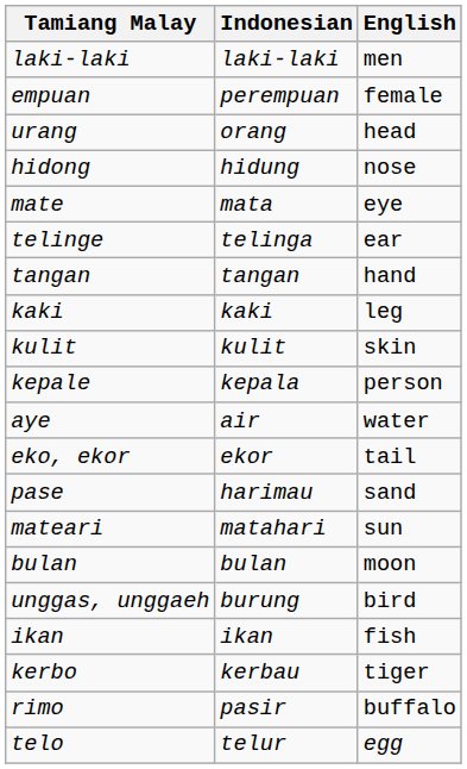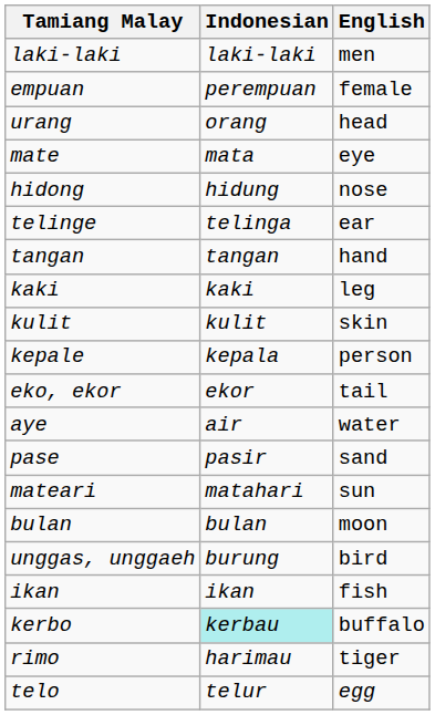 <table class="wikitable">
 <tr>
 <th>Tamiang Malay</th>
 <th>Indonesian</th>
 <th>English</th>
 </tr>
 <tr>
 <td><em>laki-laki</em></td>
 <td><em>laki-laki</em></td>
 <td>men</td>
 </tr>
 <tr>
 <td><em>empuan</em></td>
 <td><em>perempuan</em></td>
 <td>female</td>
 </tr>
 <tr>
 <td><em>urang</em></td>
 <td><em>orang</em></td>
 <td>head</td>
 </tr>
 <tr>
+<td><em>mate</em></td>
+<td><em>mata</em></td>
+<td>eye</td>
+</tr>
+<tr>
 <td><em>hidong</em></td>
 <td><em>hidung</em></td>
 <td>nose</td>
-</tr>
-<tr>
-<td><em>mate</em></td>
-<td><em>mata</em></td>
-<td>eye</td>
 </tr>
 <tr>
 <td><em>telinge</em></td>
 <td><em>telinga</em></td>
 <td>ear</td>
 </tr>
 <tr>
 <td><em>tangan</em></td>
 <td><em>tangan</em></td>
 <td>hand</td>
 </tr>
 <tr>
 <td><em>kaki</em></td>
 <td><em>kaki</em></td>
 <td>leg</td>
 </tr>
 <tr>
 <td><em>kulit</em></td>
 <td><em>kulit</em></td>
 <td>skin</td>
 </tr>
 <tr>
 <td><em>kepale</em></td>
 <td><em>kepala</em></td>
 <td>person</td>
 </tr>
 <tr>
+<td><em>eko, ekor</em></td>
+<td><em>ekor</em></td>
+<td>tail</td>
+</tr>
+<tr>
 <td><em>aye</em></td>
 <td><em>air</em></td>
 <td>water</td>
 </tr>
 <tr>
-<td><em>eko, ekor</em></td>
-<td><em>ekor</em></td>
-<td>tail</td>
-</tr>
-<tr>
 <td><em>pase</em></td>
-<td><em>harimau</em></td>
+<td><em>pasir</em></td>
 <td>sand</td>
 </tr>
 <tr>
 <td><em>mateari</em></td>
 <td><em>matahari</em></td>
 <td>sun</td>
 </tr>
 <tr>
 <td><em>bulan</em></td>
 <td><em>bulan</em></td>
 <td>moon</td>
 </tr>
 <tr>
 <td><em>unggas, unggaeh</em></td>
 <td><em>burung</em></td>
 <td>bird</td>
 </tr>
 <tr>
 <td><em>ikan</em></td>
 <td><em>ikan</em></td>
 <td>fish</td>
 </tr>
 <tr>
 <td><em>kerbo</em></td>
-<td><em>kerbau</em></td>
-<td>tiger</td>
+<td style="background: paleturquoise;"><em>kerbau</em></td>
+<td>buffalo</td>
 </tr>
 <tr>
 <td><em>rimo</em></td>
-<td><em>pasir</em></td>
-<td>buffalo</td>
+<td><em>harimau</em></td>
+<td>tiger</td>
 </tr>
 <tr>
 <td><em>telo</em></td>
 <td><em>telur</em></td>
 <td><em>egg</em></td>
 </tr>
 </table>
